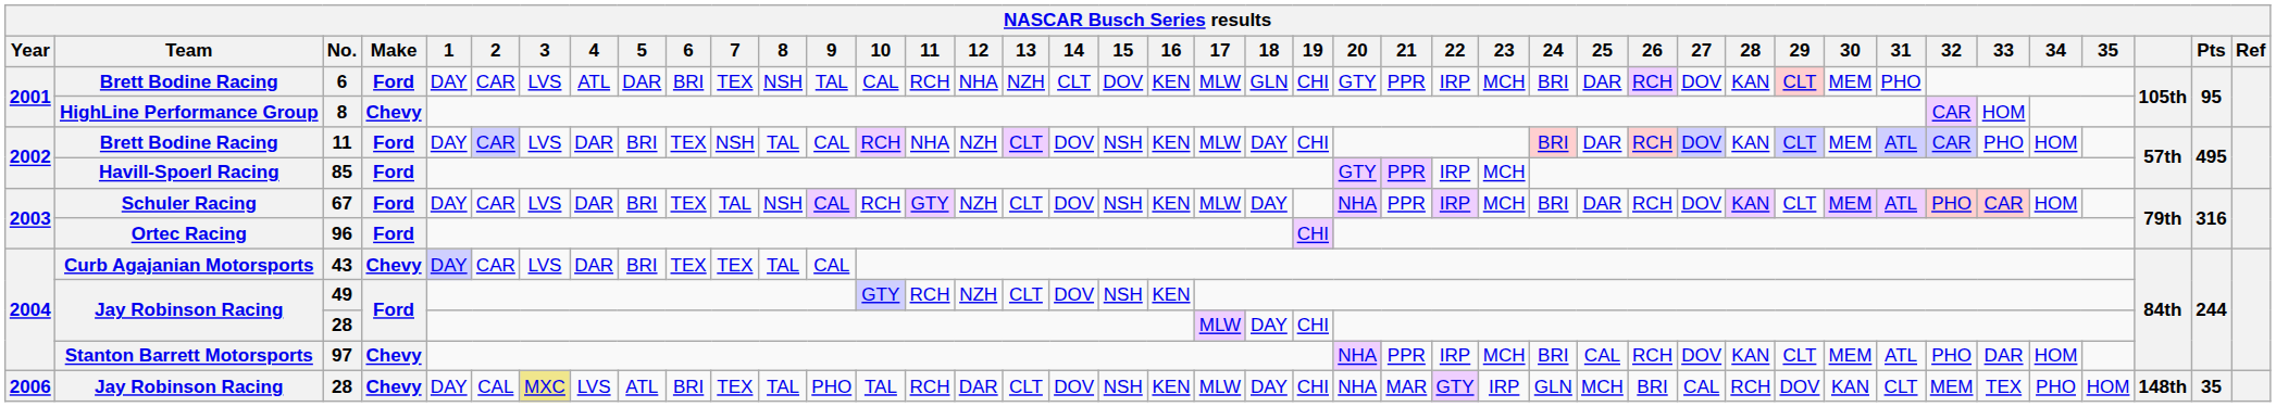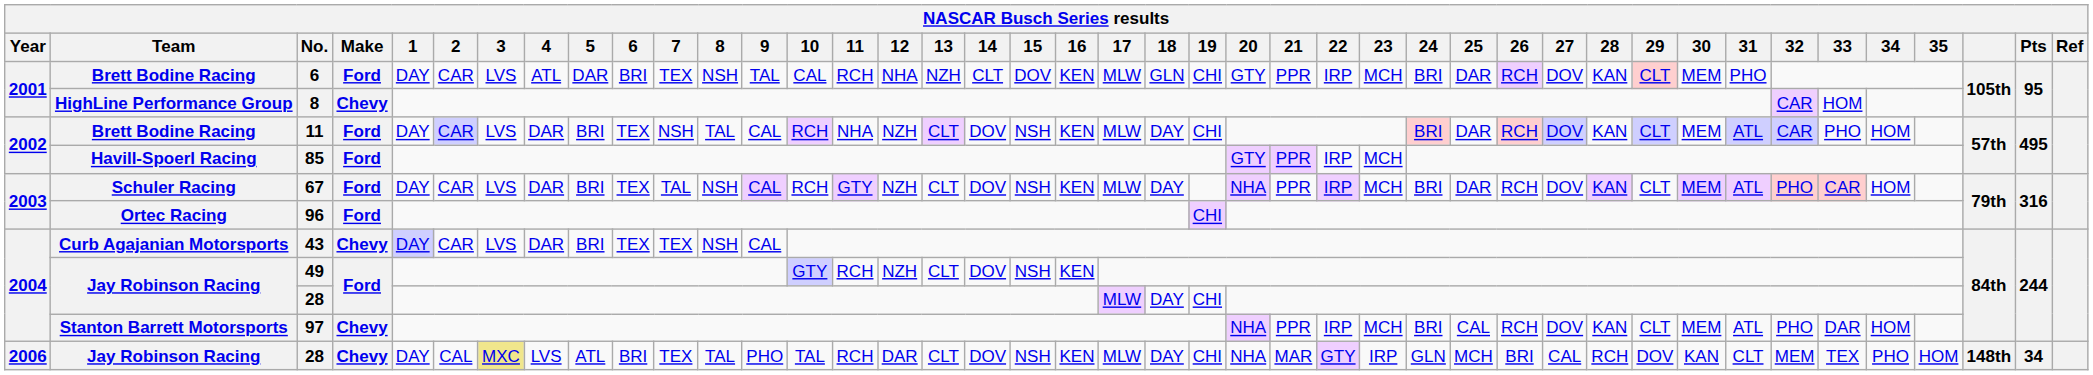 <table class="wikitable" style="text-align:center; font-size:75%">
 <tr>
 <th colspan=42><a href='#'>NASCAR Busch Series</a> results</th>
 </tr>
 <tr>
 <th>Year</th>
 <th>Team</th>
 <th>No.</th>
 <th>Make</th>
 <th>1</th>
 <th>2</th>
 <th>3</th>
 <th>4</th>
 <th>5</th>
 <th>6</th>
 <th>7</th>
 <th>8</th>
 <th>9</th>
 <th>10</th>
 <th>11</th>
 <th>12</th>
 <th>13</th>
 <th>14</th>
 <th>15</th>
 <th>16</th>
 <th>17</th>
 <th>18</th>
 <th>19</th>
 <th>20</th>
 <th>21</th>
 <th>22</th>
 <th>23</th>
 <th>24</th>
 <th>25</th>
 <th>26</th>
 <th>27</th>
 <th>28</th>
 <th>29</th>
 <th>30</th>
 <th>31</th>
 <th>32</th>
 <th>33</th>
 <th>34</th>
 <th>35</th>
 <th></th>
 <th>Pts</th>
 <th>Ref</th>
 </tr>
 <tr>
 <th rowspan=2><a href='#'>2001</a></th>
 <th><a href='#'>Brett Bodine Racing</a></th>
 <th>6</th>
 <th><a href='#'>Ford</a></th>
 <td><a href='#'>DAY</a></td>
 <td><a href='#'>CAR</a></td>
 <td><a href='#'>LVS</a></td>
 <td><a href='#'>ATL</a></td>
 <td><a href='#'>DAR</a></td>
 <td><a href='#'>BRI</a></td>
 <td><a href='#'>TEX</a></td>
 <td><a href='#'>NSH</a></td>
 <td><a href='#'>TAL</a></td>
 <td><a href='#'>CAL</a></td>
 <td><a href='#'>RCH</a></td>
 <td><a href='#'>NHA</a></td>
 <td><a href='#'>NZH</a></td>
 <td><a href='#'>CLT</a></td>
 <td><a href='#'>DOV</a></td>
 <td><a href='#'>KEN</a></td>
 <td><a href='#'>MLW</a></td>
 <td><a href='#'>GLN</a></td>
 <td><a href='#'>CHI</a></td>
 <td><a href='#'>GTY</a></td>
 <td><a href='#'>PPR</a></td>
 <td><a href='#'>IRP</a></td>
 <td><a href='#'>MCH</a></td>
 <td><a href='#'>BRI</a></td>
 <td><a href='#'>DAR</a></td>
 <td style="background:#EFCFFF;"><a href='#'>RCH</a><br></td>
 <td><a href='#'>DOV</a></td>
 <td><a href='#'>KAN</a></td>
 <td style="background:#FFCFCF;"><a href='#'>CLT</a><br></td>
 <td><a href='#'>MEM</a></td>
 <td><a href='#'>PHO</a></td>
 <td colspan=4></td>
 <th rowspan=2>105th</th>
 <th rowspan=2>95</th>
 <th rowspan=2></th>
 </tr>
 <tr>
 <th><a href='#'>HighLine Performance Group</a></th>
 <th>8</th>
 <th><a href='#'>Chevy</a></th>
 <td colspan=31></td>
 <td style="background:#EFCFFF;"><a href='#'>CAR</a><br></td>
 <td><a href='#'>HOM</a></td>
 <td colspan=2></td>
 </tr>
 <tr>
 <th rowspan=2><a href='#'>2002</a></th>
 <th><a href='#'>Brett Bodine Racing</a></th>
 <th>11</th>
 <th><a href='#'>Ford</a></th>
 <td><a href='#'>DAY</a></td>
 <td style="background:#CFCFFF;"><a href='#'>CAR</a><br></td>
 <td><a href='#'>LVS</a></td>
 <td><a href='#'>DAR</a></td>
 <td><a href='#'>BRI</a></td>
 <td><a href='#'>TEX</a></td>
 <td><a href='#'>NSH</a></td>
 <td><a href='#'>TAL</a></td>
 <td><a href='#'>CAL</a></td>
 <td style="background:#EFCFFF;"><a href='#'>RCH</a><br></td>
 <td><a href='#'>NHA</a></td>
 <td><a href='#'>NZH</a></td>
 <td style="background:#EFCFFF;"><a href='#'>CLT</a><br></td>
 <td><a href='#'>DOV</a></td>
 <td><a href='#'>NSH</a></td>
 <td><a href='#'>KEN</a></td>
 <td><a href='#'>MLW</a></td>
 <td><a href='#'>DAY</a></td>
 <td><a href='#'>CHI</a></td>
 <td colspan=4></td>
 <td style="background:#FFCFCF;"><a href='#'>BRI</a><br></td>
 <td><a href='#'>DAR</a></td>
 <td style="background:#FFCFCF;"><a href='#'>RCH</a><br></td>
 <td style="background:#CFCFFF;"><a href='#'>DOV</a><br></td>
 <td><a href='#'>KAN</a></td>
 <td style="background:#CFCFFF;"><a href='#'>CLT</a><br></td>
 <td><a href='#'>MEM</a></td>
 <td style="background:#CFCFFF;"><a href='#'>ATL</a><br></td>
 <td style="background:#CFCFFF;"><a href='#'>CAR</a><br></td>
 <td><a href='#'>PHO</a></td>
 <td><a href='#'>HOM</a></td>
 <td></td>
 <th rowspan=2>57th</th>
 <th rowspan=2>495</th>
 <th rowspan=2></th>
 </tr>
 <tr>
 <th><a href='#'>Havill-Spoerl Racing</a></th>
 <th>85</th>
 <th><a href='#'>Ford</a></th>
 <td colspan=19></td>
 <td style="background:#EFCFFF;"><a href='#'>GTY</a><br></td>
 <td style="background:#EFCFFF;"><a href='#'>PPR</a><br></td>
 <td><a href='#'>IRP</a></td>
 <td><a href='#'>MCH</a></td>
 <td colspan=12></td>
 </tr>
 <tr>
 <th rowspan=2><a href='#'>2003</a></th>
 <th><a href='#'>Schuler Racing</a></th>
 <th>67</th>
 <th><a href='#'>Ford</a></th>
 <td><a href='#'>DAY</a></td>
 <td><a href='#'>CAR</a></td>
 <td><a href='#'>LVS</a></td>
 <td><a href='#'>DAR</a></td>
 <td><a href='#'>BRI</a></td>
 <td><a href='#'>TEX</a></td>
 <td><a href='#'>TAL</a></td>
 <td><a href='#'>NSH</a></td>
 <td style="background:#EFCFFF;"><a href='#'>CAL</a><br></td>
 <td><a href='#'>RCH</a></td>
 <td style="background:#EFCFFF;"><a href='#'>GTY</a><br></td>
 <td><a href='#'>NZH</a></td>
 <td><a href='#'>CLT</a></td>
 <td><a href='#'>DOV</a></td>
 <td><a href='#'>NSH</a></td>
 <td><a href='#'>KEN</a></td>
 <td><a href='#'>MLW</a></td>
 <td><a href='#'>DAY</a></td>
 <td></td>
 <td style="background:#EFCFFF;"><a href='#'>NHA</a><br></td>
 <td><a href='#'>PPR</a></td>
 <td style="background:#EFCFFF;"><a href='#'>IRP</a><br></td>
 <td><a href='#'>MCH</a></td>
 <td><a href='#'>BRI</a></td>
 <td><a href='#'>DAR</a></td>
 <td><a href='#'>RCH</a></td>
 <td><a href='#'>DOV</a></td>
 <td style="background:#EFCFFF;"><a href='#'>KAN</a><br></td>
 <td><a href='#'>CLT</a></td>
 <td style="background:#EFCFFF;"><a href='#'>MEM</a><br></td>
 <td style="background:#EFCFFF;"><a href='#'>ATL</a><br></td>
 <td style="background:#FFCFCF;"><a href='#'>PHO</a><br></td>
 <td style="background:#FFCFCF;"><a href='#'>CAR</a><br></td>
 <td><a href='#'>HOM</a></td>
 <td></td>
 <th rowspan=2>79th</th>
 <th rowspan=2>316</th>
 <th rowspan=2></th>
 </tr>
 <tr>
 <th><a href='#'>Ortec Racing</a></th>
 <th>96</th>
 <th><a href='#'>Ford</a></th>
 <td colspan=18></td>
 <td style="background:#EFCFFF;"><a href='#'>CHI</a><br></td>
 <td colspan=16></td>
 </tr>
 <tr>
 <th rowspan=4><a href='#'>2004</a></th>
 <th><a href='#'>Curb Agajanian Motorsports</a></th>
 <th>43</th>
 <th><a href='#'>Chevy</a></th>
 <td style="background:#CFCFFF;"><a href='#'>DAY</a><br></td>
 <td><a href='#'>CAR</a></td>
 <td><a href='#'>LVS</a></td>
 <td><a href='#'>DAR</a></td>
 <td><a href='#'>BRI</a></td>
 <td><a href='#'>TEX</a></td>
 <td><a href='#'>TEX</a></td>
-<td><a href='#'>TAL</a></td>
+<td><a href='#'>NSH</a></td>
 <td><a href='#'>CAL</a></td>
 <td colspan=26></td>
 <th rowspan=4>84th</th>
 <th rowspan=4>244</th>
 <th rowspan=4></th>
 </tr>
 <tr>
 <th rowspan=2><a href='#'>Jay Robinson Racing</a></th>
 <th>49</th>
 <th rowspan=2><a href='#'>Ford</a></th>
 <td colspan=9></td>
 <td style="background:#CFCFFF;"><a href='#'>GTY</a><br></td>
 <td><a href='#'>RCH</a></td>
 <td><a href='#'>NZH</a></td>
 <td><a href='#'>CLT</a></td>
 <td><a href='#'>DOV</a></td>
 <td><a href='#'>NSH</a></td>
 <td><a href='#'>KEN</a></td>
 <td colspan=19></td>
 </tr>
 <tr>
 <th>28</th>
 <td colspan=16></td>
 <td style="background:#EFCFFF;"><a href='#'>MLW</a><br></td>
 <td><a href='#'>DAY</a></td>
 <td><a href='#'>CHI</a></td>
 <td colspan=16></td>
 </tr>
 <tr>
 <th><a href='#'>Stanton Barrett Motorsports</a></th>
 <th>97</th>
 <th><a href='#'>Chevy</a></th>
 <td colspan=19></td>
 <td style="background:#EFCFFF;"><a href='#'>NHA</a><br></td>
 <td><a href='#'>PPR</a></td>
 <td><a href='#'>IRP</a></td>
 <td><a href='#'>MCH</a></td>
 <td><a href='#'>BRI</a></td>
 <td><a href='#'>CAL</a></td>
 <td><a href='#'>RCH</a></td>
 <td><a href='#'>DOV</a></td>
 <td><a href='#'>KAN</a></td>
 <td><a href='#'>CLT</a></td>
 <td><a href='#'>MEM</a></td>
 <td><a href='#'>ATL</a></td>
 <td><a href='#'>PHO</a></td>
 <td><a href='#'>DAR</a></td>
 <td><a href='#'>HOM</a></td>
 <td></td>
 </tr>
 <tr>
 <th><a href='#'>2006</a></th>
 <th><a href='#'>Jay Robinson Racing</a></th>
 <th>28</th>
 <th><a href='#'>Chevy</a></th>
 <td><a href='#'>DAY</a></td>
 <td><a href='#'>CAL</a></td>
 <td style="background: khaki;"><a href='#'>MXC</a></td>
 <td><a href='#'>LVS</a></td>
 <td><a href='#'>ATL</a></td>
 <td><a href='#'>BRI</a></td>
 <td><a href='#'>TEX</a></td>
 <td><a href='#'>TAL</a></td>
 <td><a href='#'>PHO</a></td>
 <td><a href='#'>TAL</a></td>
 <td><a href='#'>RCH</a></td>
 <td><a href='#'>DAR</a></td>
 <td><a href='#'>CLT</a></td>
 <td><a href='#'>DOV</a></td>
 <td><a href='#'>NSH</a></td>
 <td><a href='#'>KEN</a></td>
 <td><a href='#'>MLW</a></td>
 <td><a href='#'>DAY</a></td>
 <td><a href='#'>CHI</a></td>
 <td><a href='#'>NHA</a></td>
 <td><a href='#'>MAR</a></td>
 <td style="background:#EFCFFF;"><a href='#'>GTY</a><br></td>
 <td><a href='#'>IRP</a></td>
 <td><a href='#'>GLN</a></td>
 <td><a href='#'>MCH</a></td>
 <td><a href='#'>BRI</a></td>
 <td><a href='#'>CAL</a></td>
 <td><a href='#'>RCH</a></td>
 <td><a href='#'>DOV</a></td>
 <td><a href='#'>KAN</a></td>
 <td><a href='#'>CLT</a></td>
 <td><a href='#'>MEM</a></td>
 <td><a href='#'>TEX</a></td>
 <td><a href='#'>PHO</a></td>
 <td><a href='#'>HOM</a></td>
 <th>148th</th>
-<th>35</th>
+<th>34</th>
 <th></th>
 </tr>
 </table>
